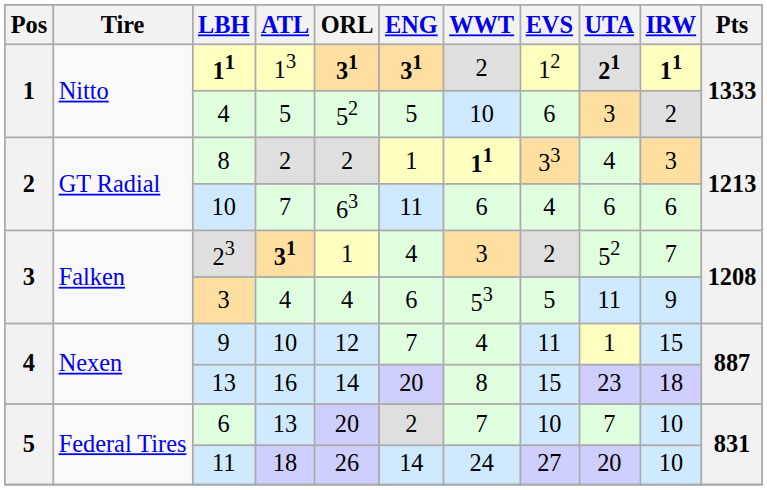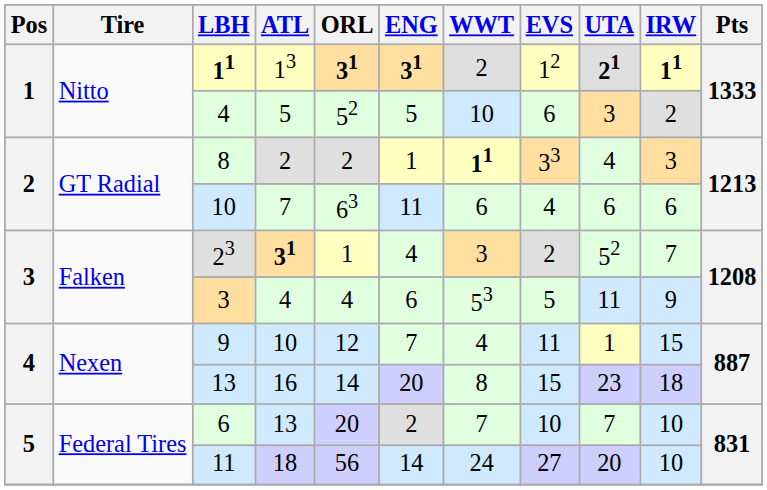 <table class="wikitable" style="font-size:85%;text-align:center">
 <tr>
 <th>Pos</th>
 <th>Tire</th>
 <th><a href='#'>LBH</a></th>
 <th><a href='#'>ATL</a></th>
 <th>ORL</th>
 <th><a href='#'>ENG</a></th>
 <th><a href='#'>WWT</a></th>
 <th><a href='#'>EVS</a></th>
 <th><a href='#'>UTA</a></th>
 <th><a href='#'>IRW</a></th>
 <th>Pts</th>
 </tr>
 <tr>
 <th rowspan=2>1</th>
 <td rowspan=2 align=left><a href='#'>Nitto</a></td>
 <td style="background:#ffffbf;"><strong>1<sup>1</sup></strong></td>
 <td style="background:#ffffbf;">1<sup>3</sup></td>
 <td style="background:#ffdf9f;"><strong>3<sup>1</sup></strong></td>
 <td style="background:#ffdf9f;"><strong>3<sup>1</sup></strong></td>
 <td style="background:#dfdfdf;">2</td>
 <td style="background:#ffffbf;">1<sup>2</sup></td>
 <td style="background:#dfdfdf;"><strong>2<sup>1</sup></strong></td>
 <td style="background:#ffffbf;"><strong>1<sup>1</sup></strong></td>
 <th rowspan=2>1333</th>
 </tr>
 <tr>
 <td style="background:#dfffdf;">4</td>
 <td style="background:#dfffdf;">5</td>
 <td style="background:#dfffdf;">5<sup>2</sup></td>
 <td style="background:#dfffdf;">5</td>
 <td style="background:#cfeaff;">10</td>
 <td style="background:#dfffdf;">6</td>
 <td style="background:#ffdf9f;">3</td>
 <td style="background:#dfdfdf;">2</td>
 </tr>
 <tr>
 <th rowspan=2>2</th>
 <td rowspan=2 align=left><a href='#'>GT Radial</a></td>
 <td style="background:#dfffdf;">8</td>
 <td style="background:#dfdfdf;">2</td>
 <td style="background:#dfdfdf;">2</td>
 <td style="background:#ffffbf;">1</td>
 <td style="background:#ffffbf;"><strong>1<sup>1</sup></strong></td>
 <td style="background:#ffdf9f;">3<sup>3</sup></td>
 <td style="background:#dfffdf;">4</td>
 <td style="background:#ffdf9f;">3</td>
 <th rowspan=2>1213</th>
 </tr>
 <tr>
 <td style="background:#cfeaff;">10</td>
 <td style="background:#dfffdf;">7</td>
 <td style="background:#dfffdf;">6<sup>3</sup></td>
 <td style="background:#cfeaff;">11</td>
 <td style="background:#dfffdf;">6</td>
 <td style="background:#dfffdf;">4</td>
 <td style="background:#dfffdf;">6</td>
 <td style="background:#dfffdf;">6</td>
 </tr>
 <tr>
 <th rowspan=2>3</th>
 <td rowspan=2 align=left><a href='#'>Falken</a></td>
 <td style="background:#dfdfdf;">2<sup>3</sup></td>
 <td style="background:#ffdf9f;"><strong>3<sup>1</sup></strong></td>
 <td style="background:#ffffbf;">1</td>
 <td style="background:#dfffdf;">4</td>
 <td style="background:#ffdf9f;">3</td>
 <td style="background:#dfdfdf;">2</td>
 <td style="background:#dfffdf;">5<sup>2</sup></td>
 <td style="background:#dfffdf;">7</td>
 <th rowspan=2>1208</th>
 </tr>
 <tr>
 <td style="background:#ffdf9f;">3</td>
 <td style="background:#dfffdf;">4</td>
 <td style="background:#dfffdf;">4</td>
 <td style="background:#dfffdf;">6</td>
 <td style="background:#dfffdf;">5<sup>3</sup></td>
 <td style="background:#dfffdf;">5</td>
 <td style="background:#cfeaff;">11</td>
 <td style="background:#cfeaff;">9</td>
 </tr>
 <tr>
 <th rowspan=2>4</th>
 <td rowspan=2 align=left><a href='#'>Nexen</a></td>
 <td style="background:#cfeaff;">9</td>
 <td style="background:#cfeaff;">10</td>
 <td style="background:#cfeaff;">12</td>
 <td style="background:#dfffdf;">7</td>
 <td style="background:#dfffdf;">4</td>
 <td style="background:#cfeaff;">11</td>
 <td style="background:#ffffbf;">1</td>
 <td style="background:#cfeaff;">15</td>
 <th rowspan=2>887</th>
 </tr>
 <tr>
 <td style="background:#cfeaff;">13</td>
 <td style="background:#cfeaff;">16</td>
 <td style="background:#cfeaff;">14</td>
 <td style="background:#cfcfff;">20</td>
 <td style="background:#dfffdf;">8</td>
 <td style="background:#cfeaff;">15</td>
 <td style="background:#cfcfff;">23</td>
 <td style="background:#cfcfff;">18</td>
 </tr>
 <tr>
 <th rowspan=2>5</th>
 <td rowspan=2 align=left><a href='#'>Federal Tires</a></td>
 <td style="background:#dfffdf;">6</td>
 <td style="background:#cfeaff;">13</td>
 <td style="background:#cfcfff;">20</td>
 <td style="background:#dfdfdf;">2</td>
 <td style="background:#dfffdf;">7</td>
 <td style="background:#cfeaff;">10</td>
 <td style="background:#dfffdf;">7</td>
 <td style="background:#cfeaff;">10</td>
 <th rowspan=2>831</th>
 </tr>
 <tr>
 <td style="background:#cfeaff;">11</td>
 <td style="background:#cfcfff;">18</td>
-<td style="background:#cfcfff;">26</td>
+<td style="background:#cfcfff;">56</td>
 <td style="background:#cfeaff;">14</td>
 <td style="background:#cfeaff;">24</td>
 <td style="background:#cfcfff;">27</td>
 <td style="background:#cfcfff;">20</td>
 <td style="background:#cfeaff;">10</td>
 </tr>
 <tr>
 </tr>
 </table>
